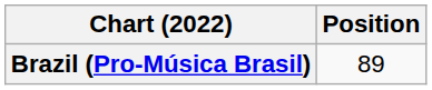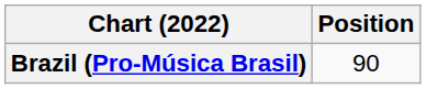 <table class="wikitable plainrowheaders">
 <tr>
 <th scope="col">Chart (2022)</th>
 <th scope="col">Position</th>
 </tr>
 <tr>
 <th scope="row">Brazil (<a href='#'>Pro-Música Brasil</a>)</th>
-<td align="center">89</td>
+<td align="center">90</td>
 </tr>
 </table>
